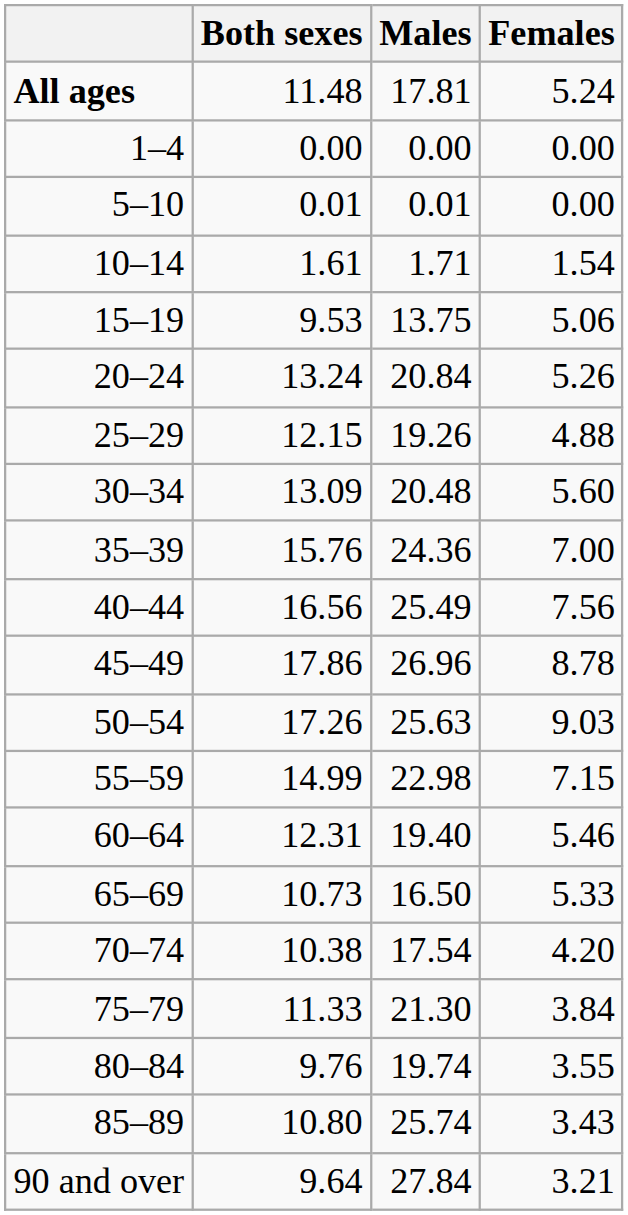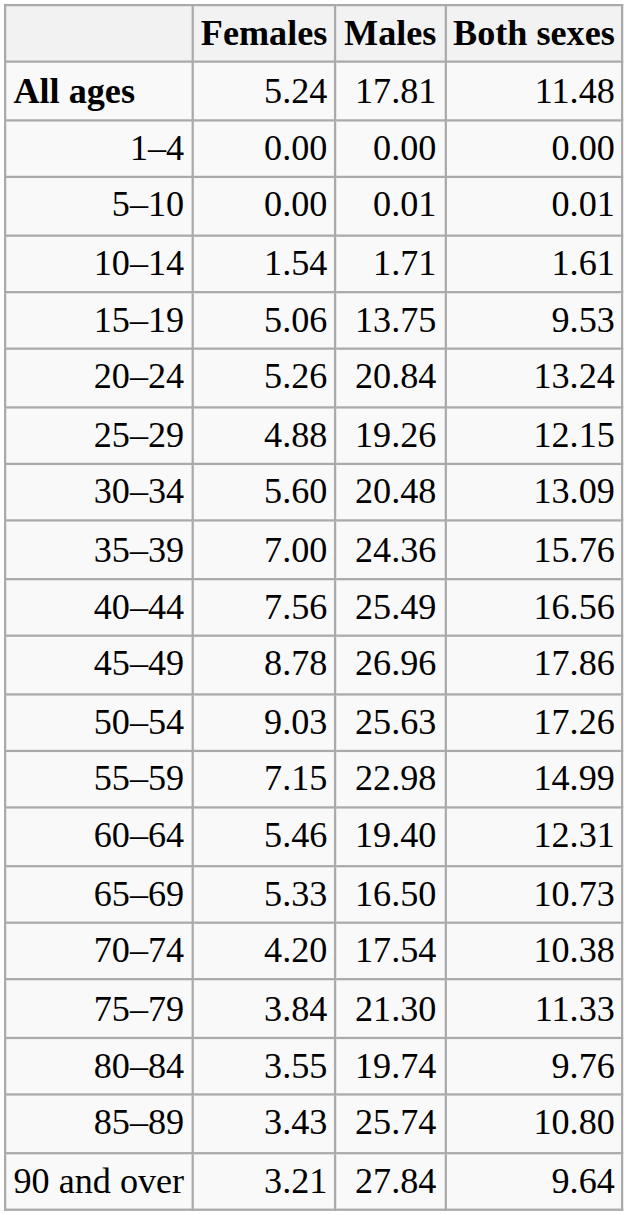 <table class="wikitable sortable" generated with >
 <tr>
 <th scope="col"></th>
+<th scope="col">Females</th>
+<th scope="col">Males</th>
 <th scope="col">Both sexes</th>
-<th scope="col">Males</th>
-<th scope="col">Females</th>
 </tr>
 <tr>
 <td style="font-weight:bold" height="11" valign="bottom">All ages</td>
+<td align="right" valign="bottom">5.24</td>
+<td align="right" valign="bottom">17.81</td>
 <td align="right" valign="bottom">11.48</td>
-<td align="right" valign="bottom">17.81</td>
-<td align="right" valign="bottom">5.24</td>
 </tr>
 <tr>
 <td height="11" align="right" valign="bottom">1–4</td>
 <td align="right" valign="bottom">0.00</td>
 <td align="right" valign="bottom">0.00</td>
 <td align="right" valign="bottom">0.00</td>
 </tr>
 <tr>
 <td height="11" align="right" valign="bottom">5–10</td>
+<td align="right" valign="bottom">0.00</td>
 <td align="right" valign="bottom">0.01</td>
 <td align="right" valign="bottom">0.01</td>
-<td align="right" valign="bottom">0.00</td>
 </tr>
 <tr>
 <td height="11" align="right" valign="bottom">10–14</td>
+<td align="right" valign="bottom">1.54</td>
+<td align="right" valign="bottom">1.71</td>
 <td align="right" valign="bottom">1.61</td>
-<td align="right" valign="bottom">1.71</td>
-<td align="right" valign="bottom">1.54</td>
 </tr>
 <tr>
 <td height="11" align="right" valign="bottom">15–19</td>
+<td align="right" valign="bottom">5.06</td>
+<td align="right" valign="bottom">13.75</td>
 <td align="right" valign="bottom">9.53</td>
-<td align="right" valign="bottom">13.75</td>
-<td align="right" valign="bottom">5.06</td>
 </tr>
 <tr>
 <td height="11" align="right" valign="bottom">20–24</td>
+<td align="right" valign="bottom">5.26</td>
+<td align="right" valign="bottom">20.84</td>
 <td align="right" valign="bottom">13.24</td>
-<td align="right" valign="bottom">20.84</td>
-<td align="right" valign="bottom">5.26</td>
 </tr>
 <tr>
 <td height="11" align="right" valign="bottom">25–29</td>
+<td align="right" valign="bottom">4.88</td>
+<td align="right" valign="bottom">19.26</td>
 <td align="right" valign="bottom">12.15</td>
-<td align="right" valign="bottom">19.26</td>
-<td align="right" valign="bottom">4.88</td>
 </tr>
 <tr>
 <td height="11" align="right" valign="bottom">30–34</td>
+<td align="right" valign="bottom">5.60</td>
+<td align="right" valign="bottom">20.48</td>
 <td align="right" valign="bottom">13.09</td>
-<td align="right" valign="bottom">20.48</td>
-<td align="right" valign="bottom">5.60</td>
 </tr>
 <tr>
 <td height="11" align="right" valign="bottom">35–39</td>
+<td align="right" valign="bottom">7.00</td>
+<td align="right" valign="bottom">24.36</td>
 <td align="right" valign="bottom">15.76</td>
-<td align="right" valign="bottom">24.36</td>
-<td align="right" valign="bottom">7.00</td>
 </tr>
 <tr>
 <td height="11" align="right" valign="bottom">40–44</td>
+<td align="right" valign="bottom">7.56</td>
+<td align="right" valign="bottom">25.49</td>
 <td align="right" valign="bottom">16.56</td>
-<td align="right" valign="bottom">25.49</td>
-<td align="right" valign="bottom">7.56</td>
 </tr>
 <tr>
 <td height="11" align="right" valign="bottom">45–49</td>
+<td align="right" valign="bottom">8.78</td>
+<td align="right" valign="bottom">26.96</td>
 <td align="right" valign="bottom">17.86</td>
-<td align="right" valign="bottom">26.96</td>
-<td align="right" valign="bottom">8.78</td>
 </tr>
 <tr>
 <td height="11" align="right" valign="bottom">50–54</td>
+<td align="right" valign="bottom">9.03</td>
+<td align="right" valign="bottom">25.63</td>
 <td align="right" valign="bottom">17.26</td>
-<td align="right" valign="bottom">25.63</td>
-<td align="right" valign="bottom">9.03</td>
 </tr>
 <tr>
 <td height="11" align="right" valign="bottom">55–59</td>
+<td align="right" valign="bottom">7.15</td>
+<td align="right" valign="bottom">22.98</td>
 <td align="right" valign="bottom">14.99</td>
-<td align="right" valign="bottom">22.98</td>
-<td align="right" valign="bottom">7.15</td>
 </tr>
 <tr>
 <td height="11" align="right" valign="bottom">60–64</td>
+<td align="right" valign="bottom">5.46</td>
+<td align="right" valign="bottom">19.40</td>
 <td align="right" valign="bottom">12.31</td>
-<td align="right" valign="bottom">19.40</td>
-<td align="right" valign="bottom">5.46</td>
 </tr>
 <tr>
 <td height="11" align="right" valign="bottom">65–69</td>
+<td align="right" valign="bottom">5.33</td>
+<td align="right" valign="bottom">16.50</td>
 <td align="right" valign="bottom">10.73</td>
-<td align="right" valign="bottom">16.50</td>
-<td align="right" valign="bottom">5.33</td>
 </tr>
 <tr>
 <td height="11" align="right" valign="bottom">70–74</td>
+<td align="right" valign="bottom">4.20</td>
+<td align="right" valign="bottom">17.54</td>
 <td align="right" valign="bottom">10.38</td>
-<td align="right" valign="bottom">17.54</td>
-<td align="right" valign="bottom">4.20</td>
 </tr>
 <tr>
 <td height="11" align="right" valign="bottom">75–79</td>
+<td align="right" valign="bottom">3.84</td>
+<td align="right" valign="bottom">21.30</td>
 <td align="right" valign="bottom">11.33</td>
-<td align="right" valign="bottom">21.30</td>
-<td align="right" valign="bottom">3.84</td>
 </tr>
 <tr>
 <td height="11" align="right" valign="bottom">80–84</td>
+<td align="right" valign="bottom">3.55</td>
+<td align="right" valign="bottom">19.74</td>
 <td align="right" valign="bottom">9.76</td>
-<td align="right" valign="bottom">19.74</td>
-<td align="right" valign="bottom">3.55</td>
 </tr>
 <tr>
 <td height="11" align="right" valign="bottom">85–89</td>
+<td align="right" valign="bottom">3.43</td>
+<td align="right" valign="bottom">25.74</td>
 <td align="right" valign="bottom">10.80</td>
-<td align="right" valign="bottom">25.74</td>
-<td align="right" valign="bottom">3.43</td>
 </tr>
 <tr>
 <td height="11" align="right" valign="bottom">90 and over</td>
+<td align="right" valign="bottom">3.21</td>
+<td align="right" valign="bottom">27.84</td>
 <td align="right" valign="bottom">9.64</td>
-<td align="right" valign="bottom">27.84</td>
-<td align="right" valign="bottom">3.21</td>
 </tr>
 </table>
